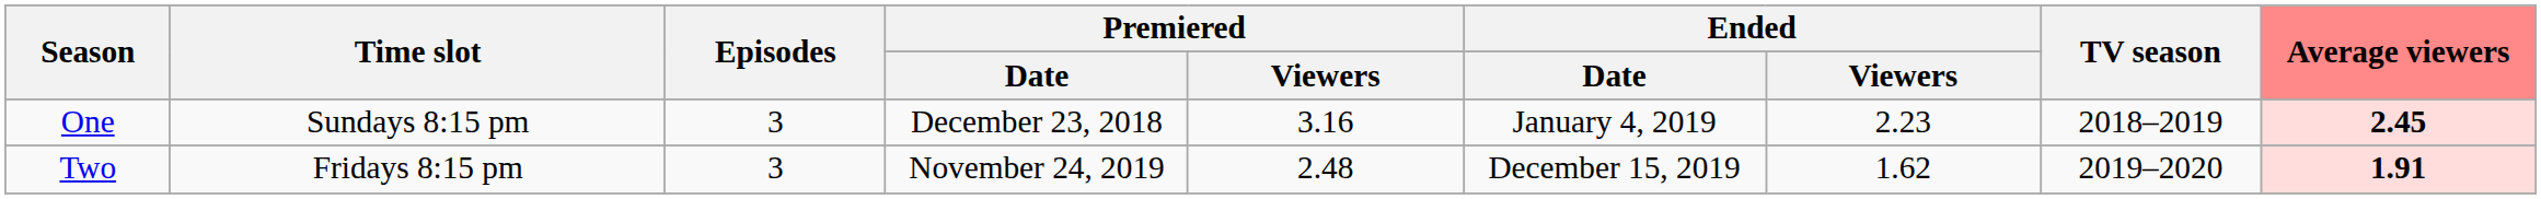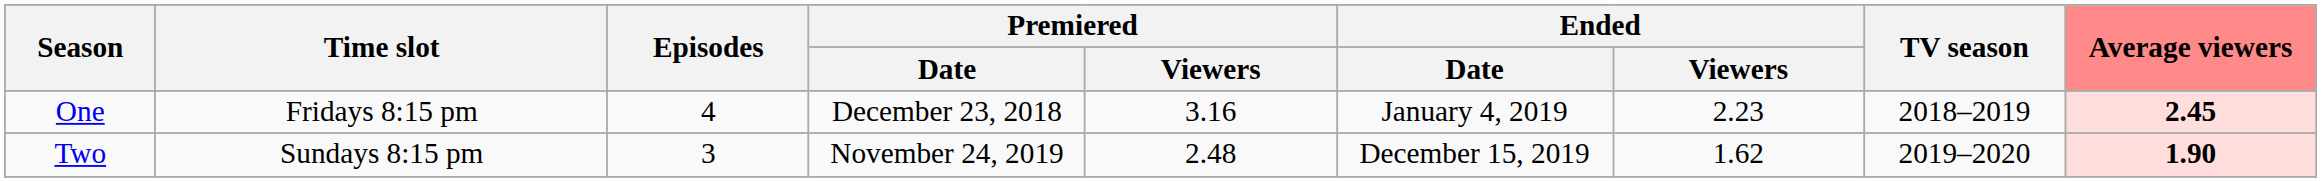 <table class="wikitable" style="text-align:center; line-height:16px; width:100%">
 <tr>
 <th style="width:06%" rowspan="2">Season</th>
 <th style="width:18%" rowspan="2">Time slot</th>
 <th style="width:08%" rowspan="2">Episodes</th>
 <th style="width:21%" colspan="2">Premiered</th>
 <th style="width:21%" colspan="2">Ended</th>
 <th style="width:08%" rowspan="2">TV season</th>
 <th style="width:10%; background:#ff8888" rowspan="2">Average viewers<br><small></small></th>
 </tr>
 <tr>
 <th style="width:11%">Date</th>
 <th style="width:10%">Viewers<br><small></small></th>
 <th style="width:11%">Date</th>
 <th style="width:10%">Viewers<br><small></small></th>
 </tr>
 <tr>
 <td><a href='#'>One</a></td>
-<td>Sundays 8:15 pm</td>
-<td>3</td>
+<td>Fridays 8:15 pm<br></td>
+<td>4</td>
 <td>December 23, 2018</td>
 <td>3.16</td>
 <td>January 4, 2019</td>
 <td>2.23</td>
 <td>2018–2019</td>
 <td style="background:#ffdddd"><strong>2.45</strong></td>
 </tr>
 <tr>
 <td><a href='#'>Two</a></td>
-<td>Fridays 8:15 pm<br></td>
+<td>Sundays 8:15 pm</td>
 <td>3</td>
 <td>November 24, 2019</td>
 <td>2.48</td>
 <td>December 15, 2019</td>
 <td>1.62</td>
 <td>2019–2020</td>
-<td style="background:#ffdddd"><strong>1.91</strong></td>
+<td style="background:#ffdddd"><strong>1.90</strong></td>
 </tr>
 </table>
